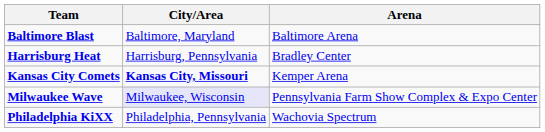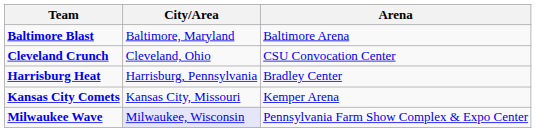 <table class="wikitable">
 <tr>
 <th>Team</th>
 <th>City/Area</th>
 <th>Arena</th>
 </tr>
 <tr>
 <td><strong><a href='#'>Baltimore Blast</a></strong></td>
 <td><a href='#'>Baltimore, Maryland</a></td>
 <td><a href='#'>Baltimore Arena</a></td>
 </tr>
 <tr>
+<td><strong><a href='#'>Cleveland Crunch</a></strong></td>
+<td><a href='#'>Cleveland, Ohio</a></td>
+<td><a href='#'>CSU Convocation Center</a></td>
+</tr>
+<tr>
 <td><strong><a href='#'>Harrisburg Heat</a></strong></td>
 <td><a href='#'>Harrisburg, Pennsylvania</a></td>
 <td><a href='#'>Bradley Center</a></td>
 </tr>
 <tr>
 <td><strong><a href='#'>Kansas City Comets</a></strong></td>
-<td><strong><a href='#'>Kansas City, Missouri</a></strong></td>
+<td><a href='#'>Kansas City, Missouri</a></td>
 <td><a href='#'>Kemper Arena</a></td>
 </tr>
 <tr>
 <td><strong><a href='#'>Milwaukee Wave</a></strong></td>
 <td style="background: lavender;"><a href='#'>Milwaukee, Wisconsin</a></td>
 <td><a href='#'>Pennsylvania Farm Show Complex & Expo Center</a></td>
 </tr>
-<tr>
-<td><strong><a href='#'>Philadelphia KiXX</a></strong></td>
-<td><a href='#'>Philadelphia, Pennsylvania</a></td>
-<td><a href='#'>Wachovia Spectrum</a></td>
-</tr>
 </table>
